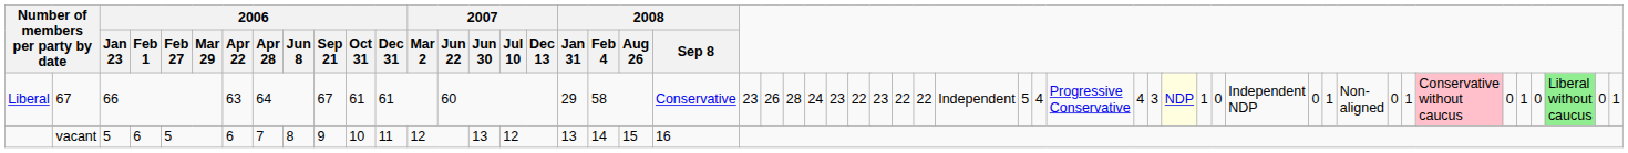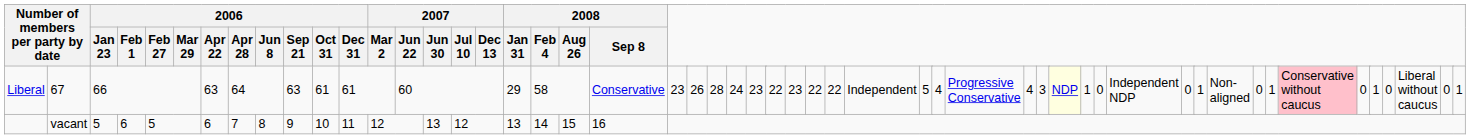 <table class="wikitable">
 <tr>
 <th colspan=2 rowspan=2>Number of members<br>per party by date</th>
 <th colspan=10>2006</th>
 <th colspan=5>2007</th>
 <th colspan=4>2008</th>
 </tr>
 <tr>
 <th>Jan 23</th>
 <th>Feb 1</th>
 <th>Feb 27</th>
 <th>Mar 29</th>
 <th>Apr 22</th>
 <th>Apr 28</th>
 <th>Jun 8</th>
 <th>Sep 21</th>
 <th>Oct 31</th>
 <th>Dec 31</th>
 <th>Mar 2</th>
 <th>Jun 22</th>
 <th>Jun 30</th>
 <th>Jul 10</th>
 <th>Dec 13</th>
 <th>Jan 31</th>
 <th>Feb 4</th>
 <th>Aug 26</th>
 <th>Sep 8</th>
 </tr>
 <tr>
 <td><a href='#'>Liberal</a></td>
 <td colspan=1>67</td>
 <td colspan=4>66</td>
 <td colsnpa=1>63</td>
 <td colspan=2>64</td>
-<td colspan=1>67</td>
+<td colspan=1>63</td>
 <td colspan=1>61</td>
 <td colspan=2>61</td>
 <td colspan=4>60</td>
 <td colspan=1>29</td>
 <td colspan=2>58<br></td>
 <td><a href='#'>Conservative</a></td>
 <td colspan=2>23</td>
 <td colspan=1>26</td>
 <td colspan=1>28</td>
 <td colspan=2>24</td>
 <td colspan=5>23</td>
 <td colspan=2>22</td>
 <td colspan=2>23</td>
 <td colspan=3>22</td>
 <td colspan=1>22<br></td>
 <td>Independent</td>
 <td colspan=7>5</td>
 <td colspan=12>4<br></td>
 <td><a href='#'>Progressive Conservative</a></td>
 <td colspan=3>4</td>
 <td colspan=17>3<br></td>
 <td style="background: lightyellow;"><a href='#'>NDP</a></td>
 <td colspan=8>1</td>
 <td colspan=12>0<br></td>
 <td>Independent NDP</td>
 <td colspan=8>0</td>
 <td colspan=13>1<br></td>
 <td>Non-aligned</td>
 <td colspan=14>0</td>
 <td colspan=5>1<br></td>
 <td style="background: pink;">Conservative without caucus</td>
 <td colspan=11>0</td>
 <td colspan=3>1</td>
 <td colspan=5>0<br></td>
-<td style="background: lightgreen;">Liberal without caucus</td>
+<td>Liberal without caucus</td>
 <td colspan=6>0</td>
 <td colspan=13>1</td>
 </tr>
 <tr>
 <td></td>
 <td>vacant</td>
 <td>5</td>
 <td>6</td>
 <td colspan=2>5</td>
 <td>6</td>
 <td>7</td>
 <td>8</td>
 <td>9</td>
 <td>10</td>
 <td>11</td>
 <td colspan=2>12</td>
 <td>13</td>
 <td colspan=2>12</td>
 <td>13</td>
 <td>14</td>
 <td>15</td>
 <td>16</td>
 </tr>
 </table>
